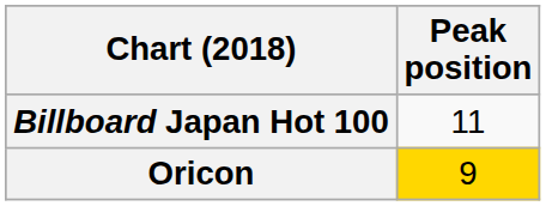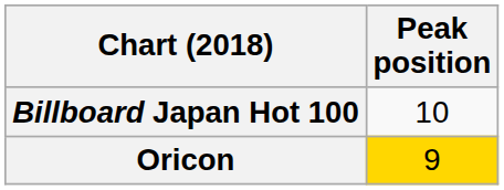 <table class="wikitable sortable plainrowheaders">
 <tr>
 <th scope="col">Chart (2018)</th>
 <th scope="col">Peak<br>position</th>
 </tr>
 <tr>
 <th scope="row"><em>Billboard</em> Japan Hot 100</th>
-<td align="center">11</td>
+<td align="center">10</td>
 </tr>
 <tr>
 <th scope="row">Oricon</th>
 <td align="center" style="background: gold;">9</td>
 </tr>
 </table>
